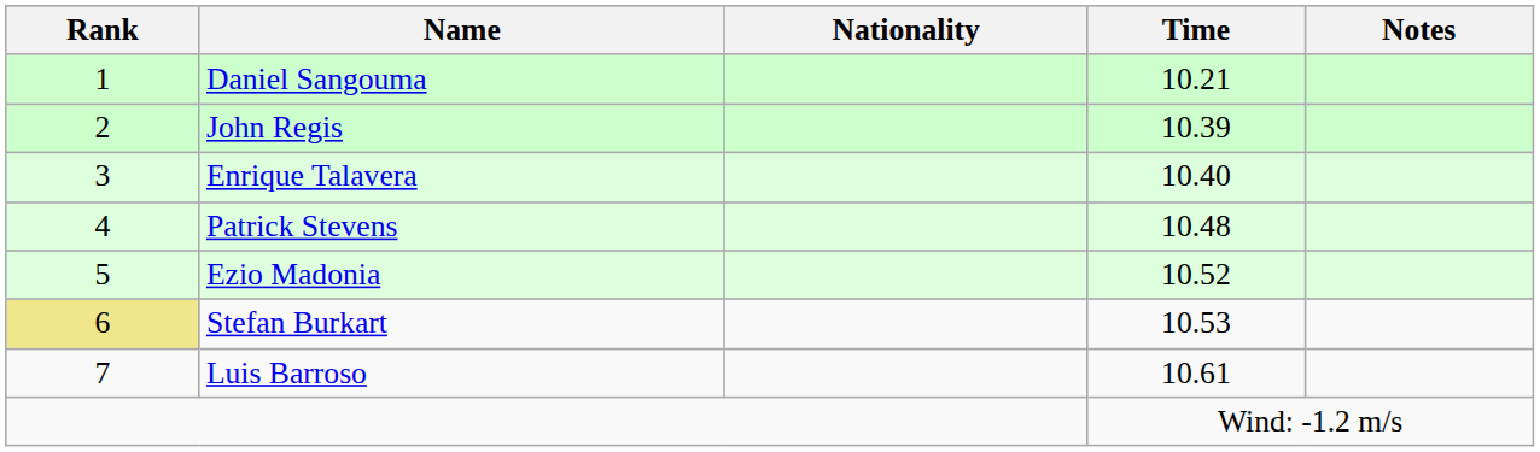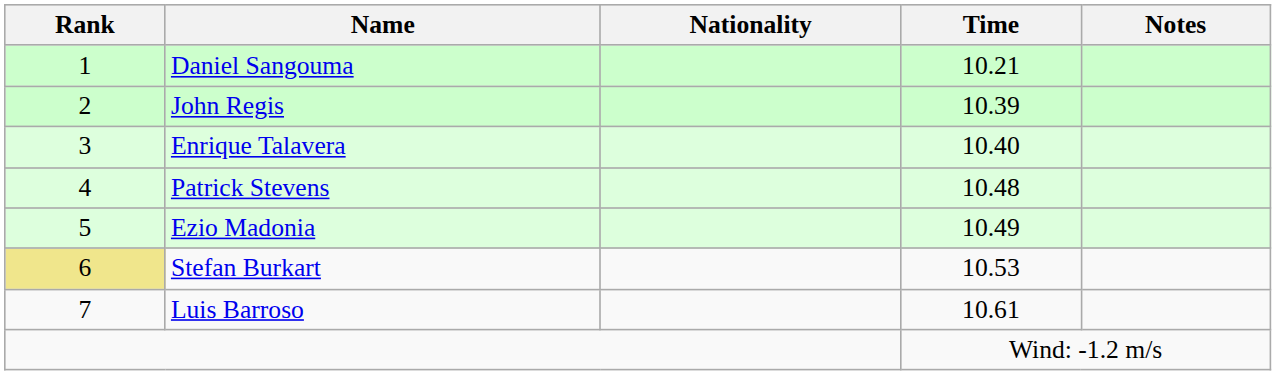 <table class="wikitable sortable" style="text-align:center;width: 50%">
 <tr>
 <th>Rank</th>
 <th>Name</th>
 <th>Nationality</th>
 <th>Time</th>
 <th>Notes</th>
 </tr>
 <tr bgcolor=ccffcc>
 <td>1</td>
 <td align=left><a href='#'>Daniel Sangouma</a></td>
 <td align=left></td>
 <td>10.21</td>
 <td></td>
 </tr>
 <tr bgcolor=ccffcc>
 <td>2</td>
 <td align=left><a href='#'>John Regis</a></td>
 <td align=left></td>
 <td>10.39</td>
 <td></td>
 </tr>
 <tr bgcolor=ddffdd>
 <td>3</td>
 <td align=left><a href='#'>Enrique Talavera</a></td>
 <td align=left></td>
 <td>10.40</td>
 <td></td>
 </tr>
 <tr bgcolor=ddffdd>
 <td>4</td>
 <td align=left><a href='#'>Patrick Stevens</a></td>
 <td align=left></td>
 <td>10.48</td>
 <td></td>
 </tr>
 <tr bgcolor=ddffdd>
 <td>5</td>
 <td align=left><a href='#'>Ezio Madonia</a></td>
 <td align=left></td>
-<td>10.52</td>
+<td>10.49</td>
 <td></td>
 </tr>
 <tr>
 <td style="background: khaki;">6</td>
 <td align=left><a href='#'>Stefan Burkart</a></td>
 <td align=left></td>
 <td>10.53</td>
 <td></td>
 </tr>
 <tr>
 <td>7</td>
 <td align=left><a href='#'>Luis Barroso</a></td>
 <td align=left></td>
 <td>10.61</td>
 <td></td>
 </tr>
 <tr>
 <td colspan="3"></td>
 <td colspan="2">Wind: -1.2 m/s</td>
 </tr>
 </table>
